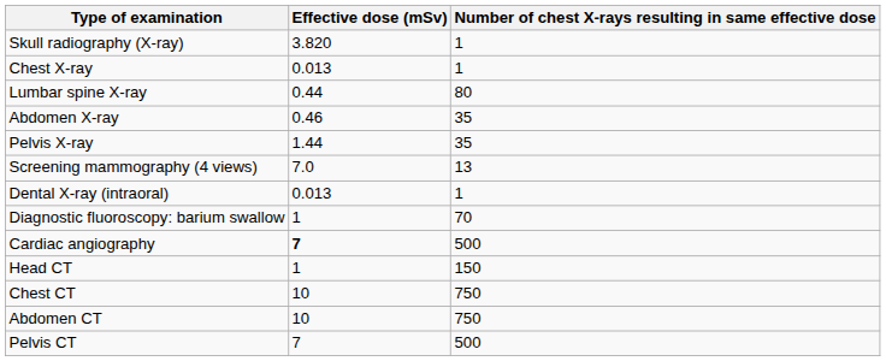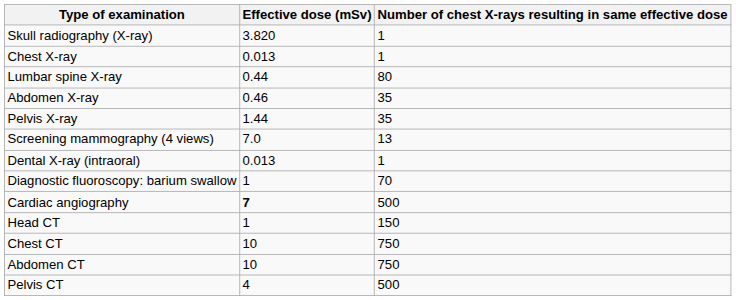 <table class="wikitable">
 <tr>
 <th>Type of examination</th>
 <th>Effective dose (mSv)</th>
 <th>Number of chest X-rays resulting in same effective dose</th>
 </tr>
 <tr>
 <td>Skull radiography (X-ray)</td>
 <td>3.820</td>
 <td>1</td>
 </tr>
 <tr>
 <td>Chest X-ray</td>
 <td>0.013</td>
 <td>1</td>
 </tr>
 <tr>
 <td>Lumbar spine X-ray</td>
 <td>0.44</td>
 <td>80</td>
 </tr>
 <tr>
 <td>Abdomen X-ray</td>
 <td>0.46</td>
 <td>35</td>
 </tr>
 <tr>
 <td>Pelvis X-ray</td>
 <td>1.44</td>
 <td>35</td>
 </tr>
 <tr>
 <td>Screening mammography (4 views)</td>
 <td>7.0</td>
 <td>13</td>
 </tr>
 <tr>
 <td>Dental X-ray (intraoral)</td>
 <td>0.013</td>
 <td>1</td>
 </tr>
 <tr>
 <td>Diagnostic fluoroscopy: barium swallow</td>
 <td>1</td>
 <td>70</td>
 </tr>
 <tr>
 <td>Cardiac angiography</td>
 <td><strong>7</strong></td>
 <td>500</td>
 </tr>
 <tr>
 <td>Head CT</td>
 <td>1</td>
 <td>150</td>
 </tr>
 <tr>
 <td>Chest CT</td>
 <td>10</td>
 <td>750</td>
 </tr>
 <tr>
 <td>Abdomen CT</td>
 <td>10</td>
 <td>750</td>
 </tr>
 <tr>
 <td>Pelvis CT</td>
-<td>7</td>
+<td>4</td>
 <td>500</td>
 </tr>
 </table>
